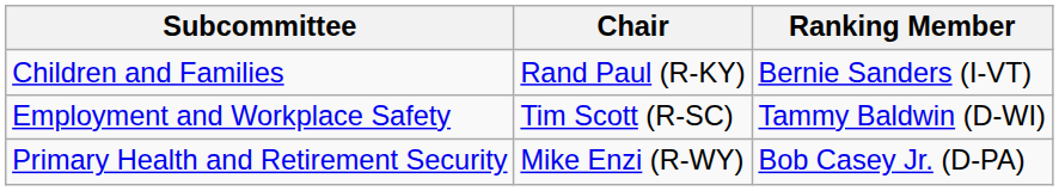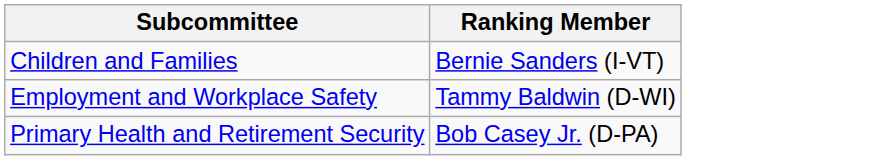 <table class="wikitable">
 <tr>
 <th>Subcommittee</th>
-<th>Chair</th>
 <th>Ranking Member</th>
 </tr>
 <tr>
 <td><a href='#'>Children and Families</a></td>
-<td><a href='#'>Rand Paul</a> (R-KY)</td>
 <td><a href='#'>Bernie Sanders</a> (I-VT)</td>
 </tr>
 <tr>
 <td><a href='#'>Employment and Workplace Safety</a></td>
-<td><a href='#'>Tim Scott</a> (R-SC)</td>
 <td><a href='#'>Tammy Baldwin</a> (D-WI)</td>
 </tr>
 <tr>
 <td><a href='#'>Primary Health and Retirement Security</a></td>
-<td><a href='#'>Mike Enzi</a> (R-WY)</td>
 <td><a href='#'>Bob Casey Jr.</a> (D-PA)</td>
 </tr>
 </table>
